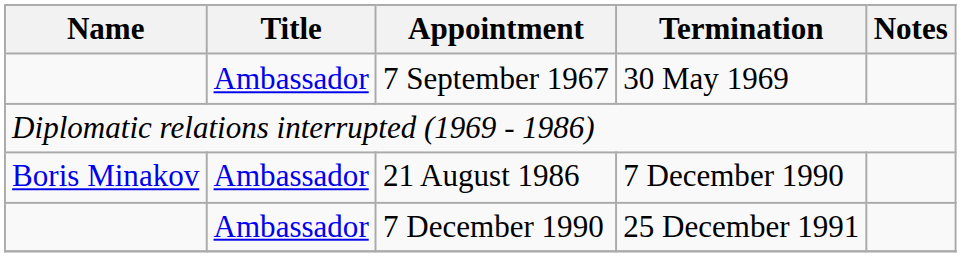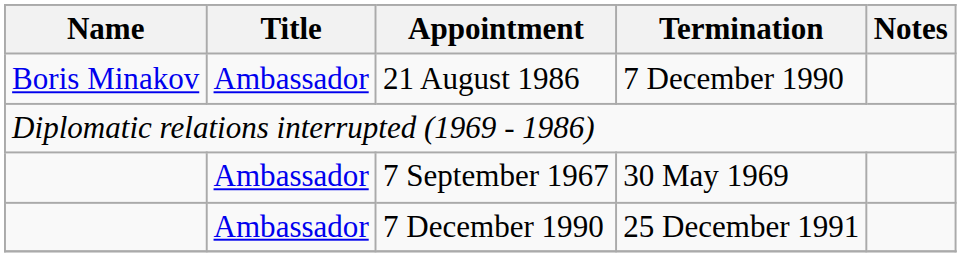 <table class="wikitable">
 <tr valign="middle">
 <th>Name</th>
 <th>Title</th>
 <th>Appointment</th>
 <th>Termination</th>
 <th>Notes</th>
 </tr>
 <tr>
-<td></td>
+<td><a href='#'>Boris Minakov</a></td>
 <td><a href='#'>Ambassador</a></td>
-<td>7 September 1967</td>
-<td>30 May 1969</td>
+<td>21 August 1986</td>
+<td>7 December 1990</td>
 <td></td>
 </tr>
 <tr>
 <td colspan="5"><em>Diplomatic relations interrupted (1969 - 1986)</em></td>
 </tr>
 <tr>
-<td><a href='#'>Boris Minakov</a></td>
+<td></td>
 <td><a href='#'>Ambassador</a></td>
-<td>21 August 1986</td>
-<td>7 December 1990</td>
+<td>7 September 1967</td>
+<td>30 May 1969</td>
 <td></td>
 </tr>
 <tr>
 <td></td>
 <td><a href='#'>Ambassador</a></td>
 <td>7 December 1990</td>
 <td>25 December 1991</td>
 <td></td>
 </tr>
 <tr>
 </tr>
 </table>
